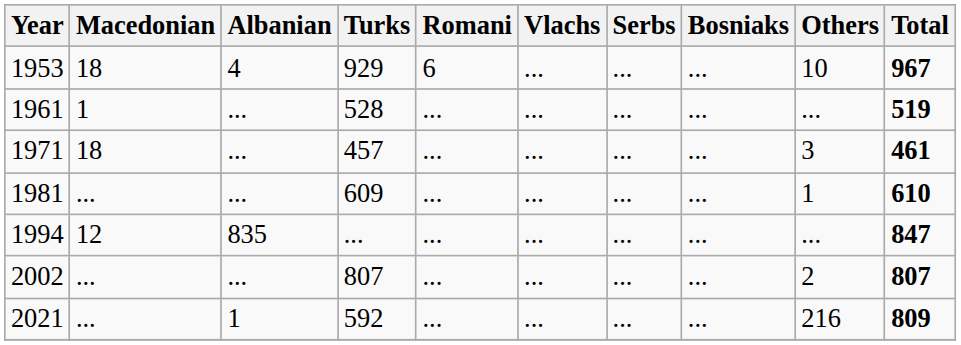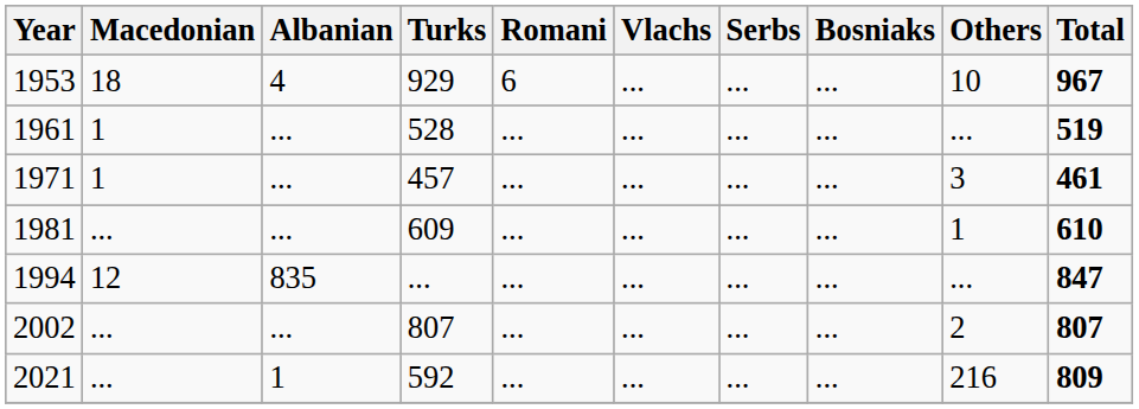 <table class="wikitable">
 <tr>
 <th>Year</th>
 <th>Macedonian</th>
 <th>Albanian</th>
 <th>Turks</th>
 <th>Romani</th>
 <th>Vlachs</th>
 <th>Serbs</th>
 <th>Bosniaks</th>
 <th><abbr>Others</abbr></th>
 <th>Total</th>
 </tr>
 <tr>
 <td>1953</td>
 <td>18</td>
 <td>4</td>
 <td>929</td>
 <td>6</td>
 <td>...</td>
 <td>...</td>
 <td>...</td>
 <td>10</td>
 <td><strong>967</strong></td>
 </tr>
 <tr>
 <td>1961</td>
 <td>1</td>
 <td>...</td>
 <td>528</td>
 <td>...</td>
 <td>...</td>
 <td>...</td>
 <td>...</td>
 <td>...</td>
 <td><strong>519</strong></td>
 </tr>
 <tr>
 <td>1971</td>
-<td>18</td>
+<td>1</td>
 <td>...</td>
 <td>457</td>
 <td>...</td>
 <td>...</td>
 <td>...</td>
 <td>...</td>
 <td>3</td>
 <td><strong>461</strong></td>
 </tr>
 <tr>
 <td>1981</td>
 <td>...</td>
 <td>...</td>
 <td>609</td>
 <td>...</td>
 <td>...</td>
 <td>...</td>
 <td>...</td>
 <td>1</td>
 <td><strong>610</strong></td>
 </tr>
 <tr>
 <td>1994</td>
 <td>12</td>
 <td>835</td>
 <td>...</td>
 <td>...</td>
 <td>...</td>
 <td>...</td>
 <td>...</td>
 <td>...</td>
 <td><strong>847</strong></td>
 </tr>
 <tr>
 <td>2002</td>
 <td>...</td>
 <td>...</td>
 <td>807</td>
 <td>...</td>
 <td>...</td>
 <td>...</td>
 <td>...</td>
 <td>2</td>
 <td><strong>807</strong></td>
 </tr>
 <tr>
 <td>2021</td>
 <td>...</td>
 <td>1</td>
 <td>592</td>
 <td>...</td>
 <td>...</td>
 <td>...</td>
 <td>...</td>
 <td>216</td>
 <td><strong>809</strong></td>
 </tr>
 <tr>
 </tr>
 </table>
